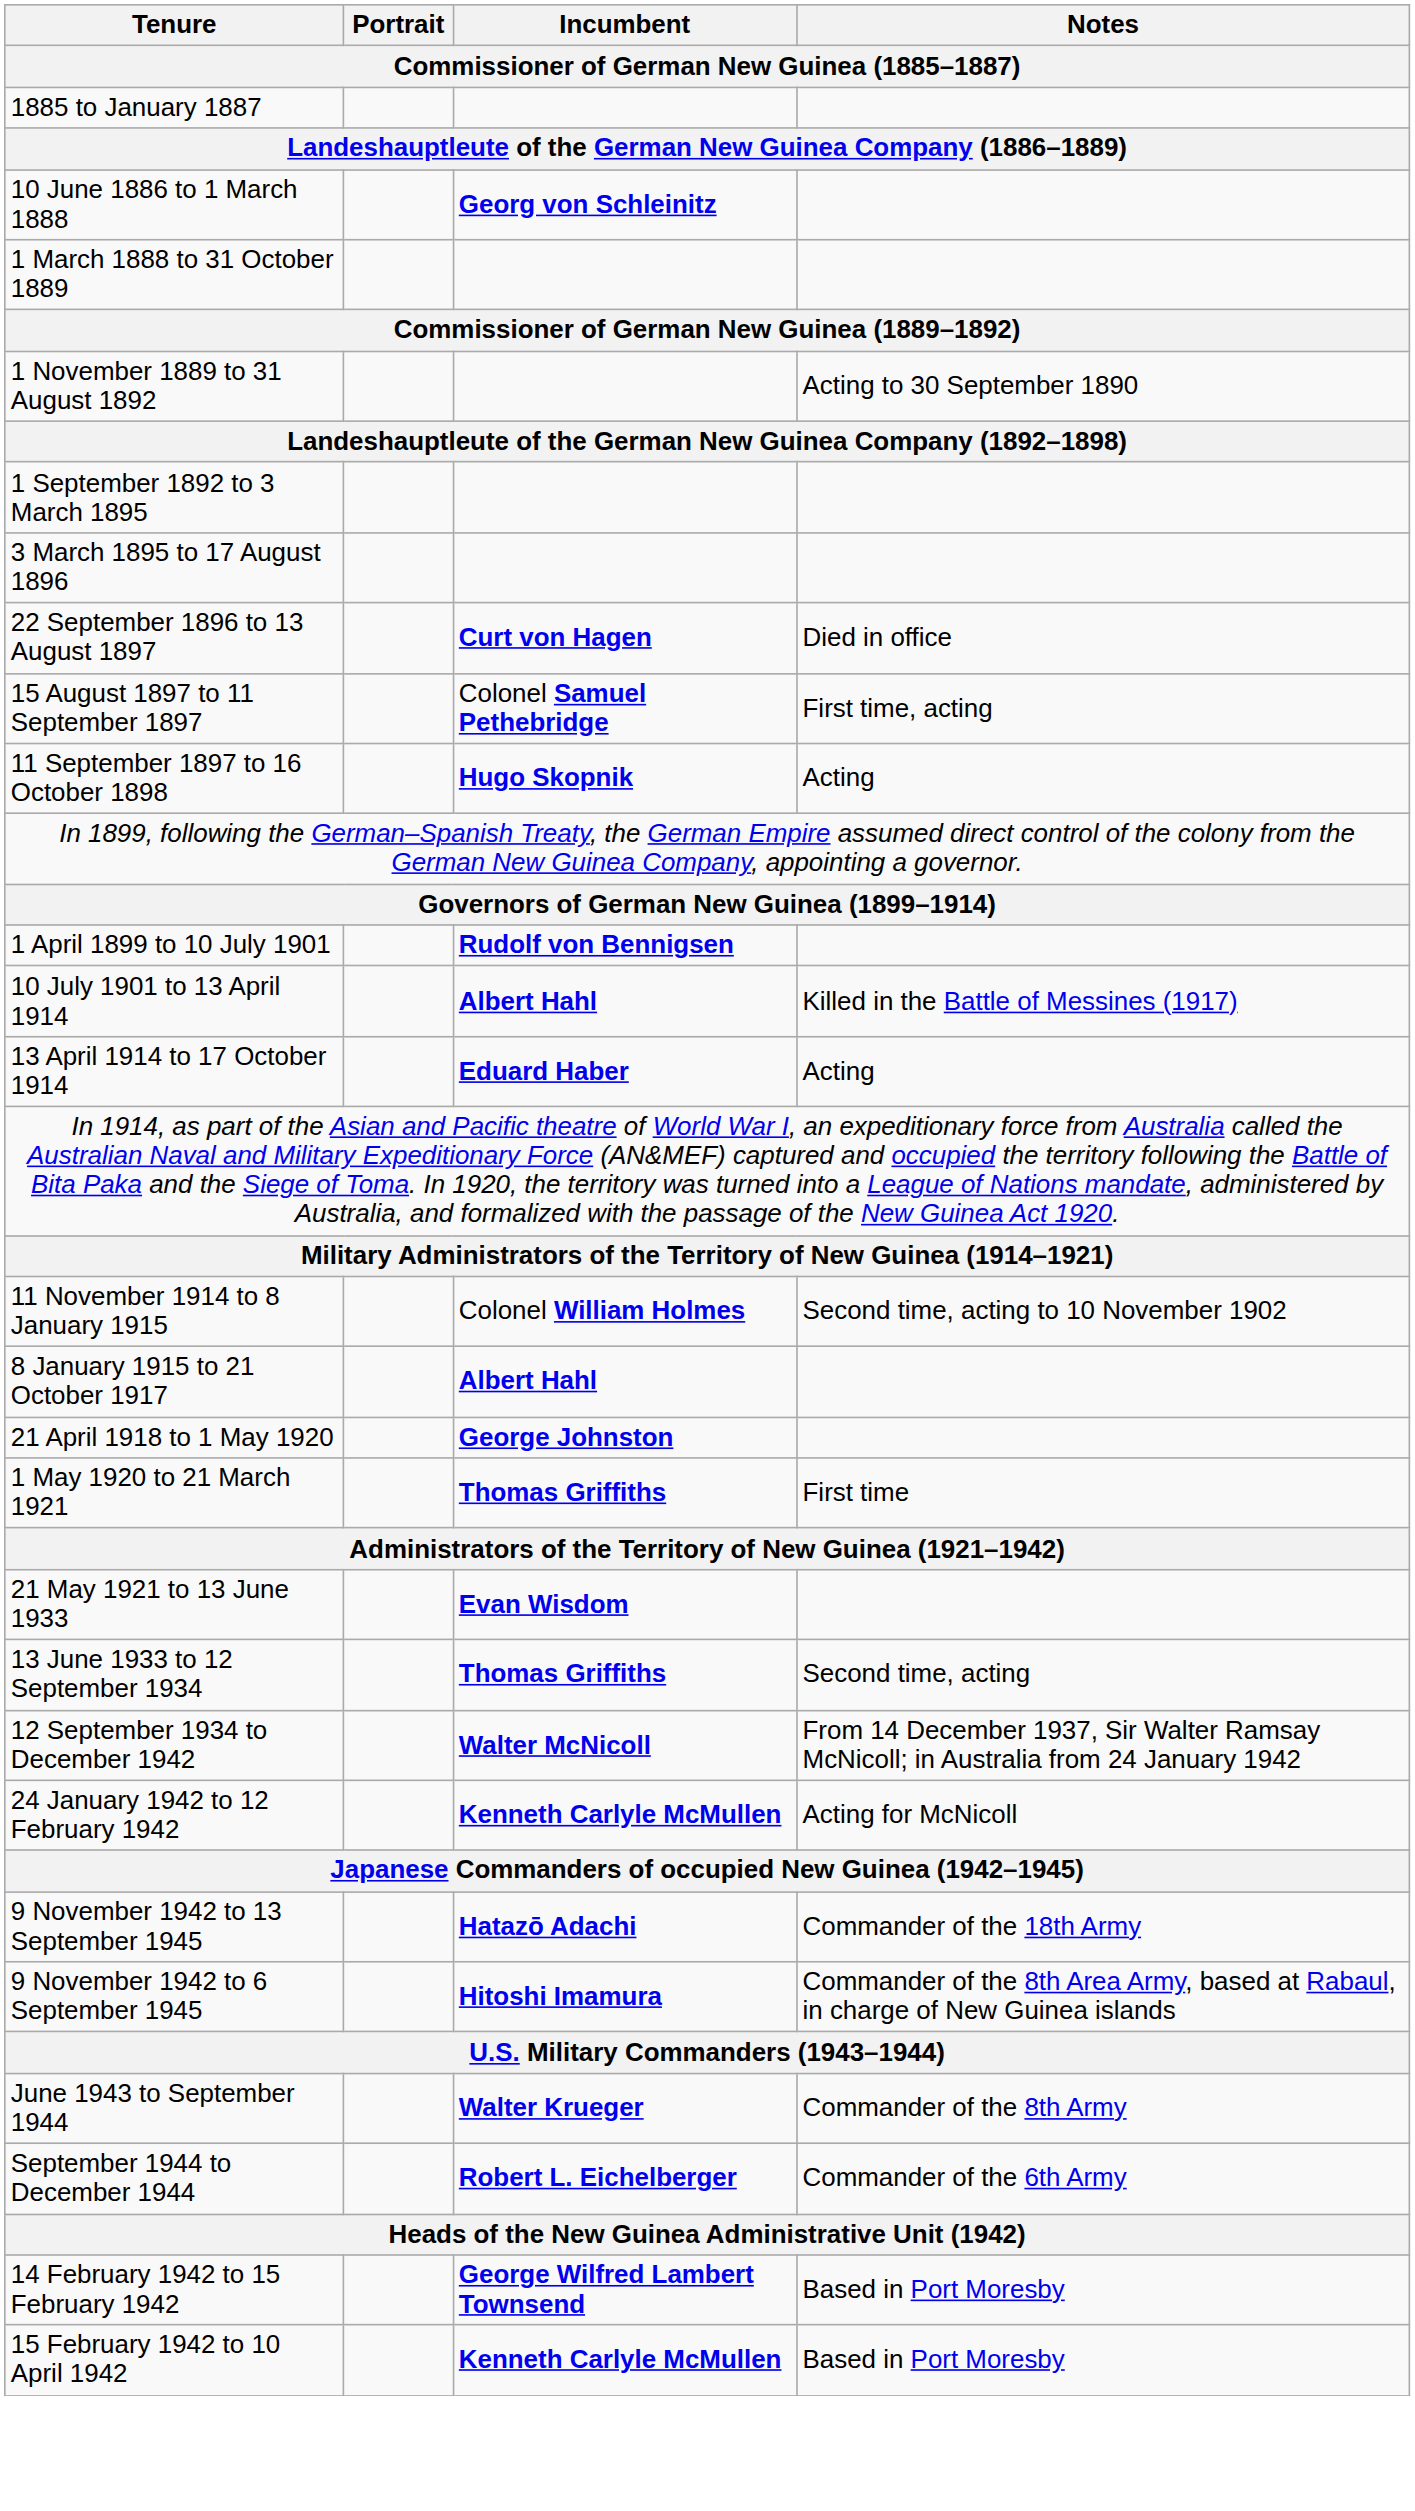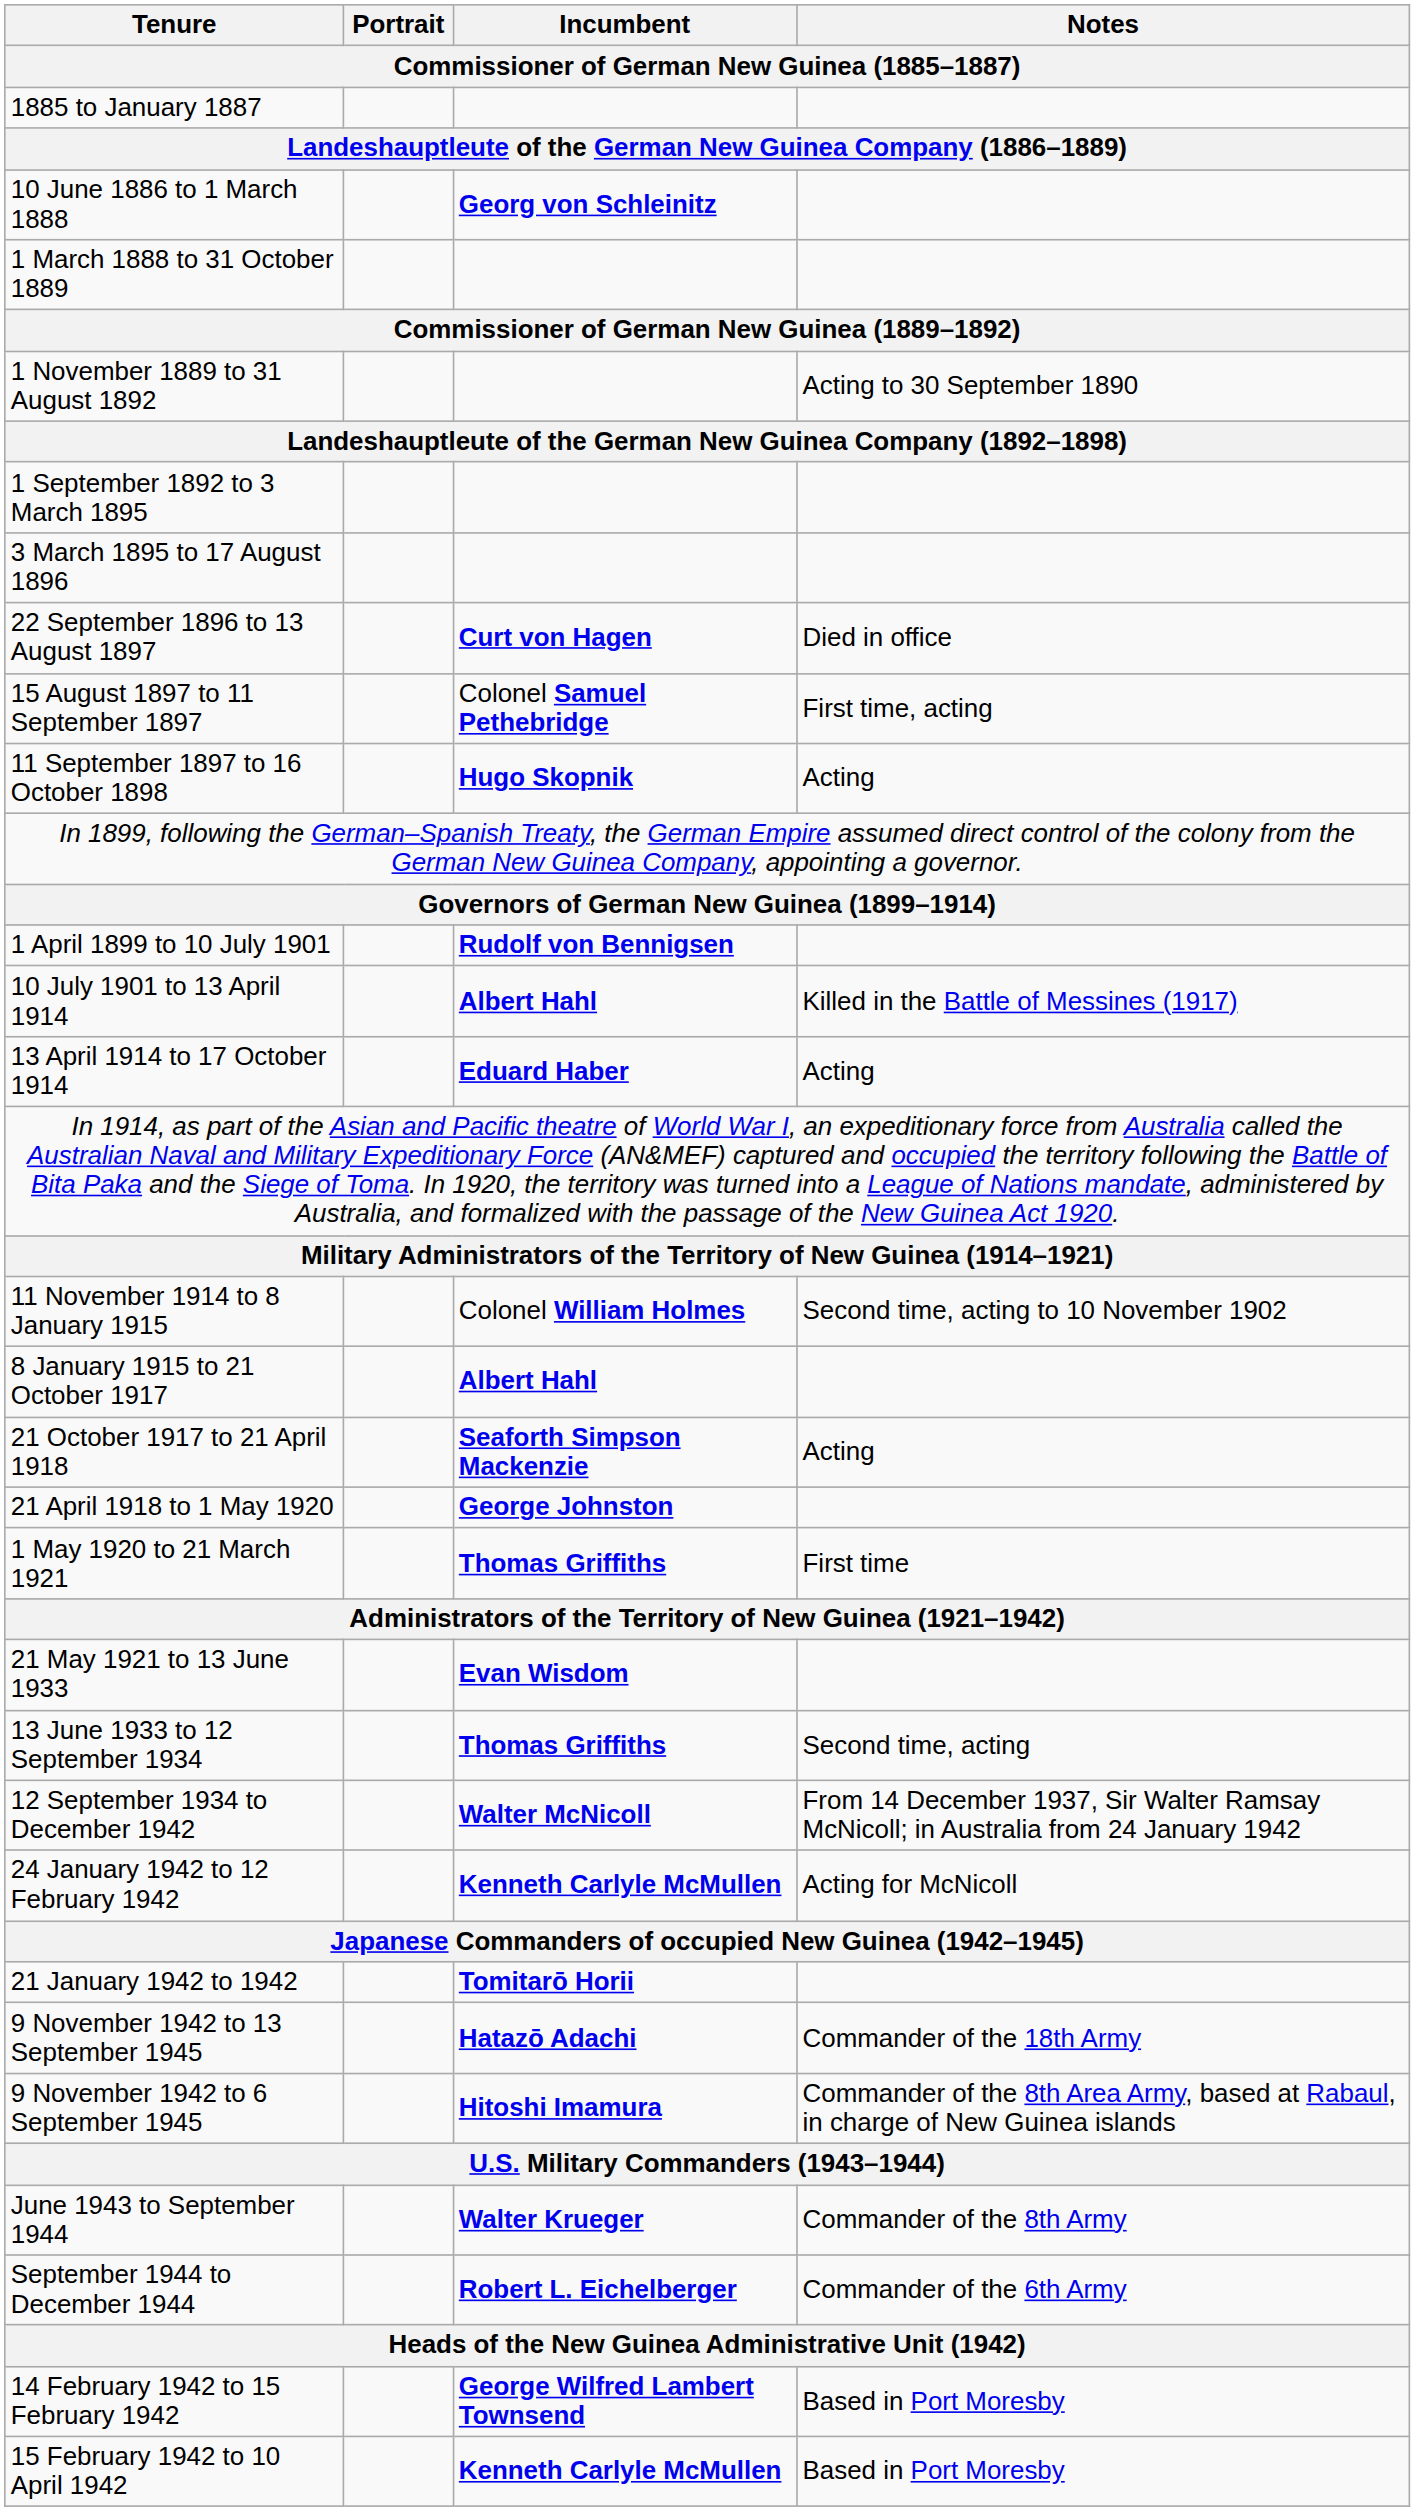 <table class="wikitable">
 <tr>
 <th>Tenure</th>
 <th width=60px>Portrait</th>
 <th>Incumbent</th>
 <th>Notes</th>
 </tr>
 <tr align=center>
 <th colspan="4">Commissioner of German New Guinea (1885–1887)</th>
 </tr>
 <tr>
 <td>1885 to January 1887</td>
 <td></td>
 <td><strong></strong></td>
 <td></td>
 </tr>
 <tr align=center>
 <th colspan="4"><a href='#'>Landeshauptleute</a> of the <a href='#'>German New Guinea Company</a> (1886–1889)</th>
 </tr>
 <tr>
 <td>10 June 1886 to 1 March 1888</td>
 <td></td>
 <td><strong><a href='#'>Georg von Schleinitz</a></strong></td>
 <td></td>
 </tr>
 <tr>
 <td>1 March 1888 to 31 October 1889</td>
 <td></td>
 <td><strong></strong></td>
 <td></td>
 </tr>
 <tr align=center>
 <th colspan="4">Commissioner of German New Guinea (1889–1892)</th>
 </tr>
 <tr>
 <td>1 November 1889 to 31 August 1892</td>
 <td></td>
 <td><strong></strong></td>
 <td>Acting to 30 September 1890</td>
 </tr>
 <tr align=center>
 <th colspan="4">Landeshauptleute of the German New Guinea Company (1892–1898)</th>
 </tr>
 <tr>
 <td>1 September 1892 to 3 March 1895</td>
 <td></td>
 <td><strong></strong></td>
 <td></td>
 </tr>
 <tr>
 <td>3 March 1895 to 17 August 1896</td>
 <td></td>
 <td><strong></strong></td>
 <td></td>
 </tr>
 <tr>
 <td>22 September 1896 to 13 August 1897</td>
 <td></td>
 <td><strong><a href='#'>Curt von Hagen</a></strong></td>
 <td>Died in office</td>
 </tr>
 <tr>
 <td>15 August 1897 to 11 September 1897</td>
 <td></td>
 <td>Colonel <strong><a href='#'>Samuel Pethebridge</a></strong></td>
 <td>First time, acting</td>
 </tr>
 <tr>
 <td>11 September 1897 to 16 October 1898</td>
 <td></td>
 <td><strong><a href='#'>Hugo Skopnik</a></strong></td>
 <td>Acting</td>
 </tr>
 <tr align=center>
 <td colspan="4"><em>In 1899, following the <a href='#'>German–Spanish Treaty</a>, the <a href='#'>German Empire</a> assumed direct control of the colony from the <a href='#'>German New Guinea Company</a>, appointing a governor.</em></td>
 </tr>
 <tr align=center>
 <th colspan="4">Governors of German New Guinea (1899–1914)</th>
 </tr>
 <tr>
 <td>1 April 1899 to 10 July 1901</td>
 <td></td>
 <td><strong><a href='#'>Rudolf von Bennigsen</a></strong></td>
 <td></td>
 </tr>
 <tr>
 <td>10 July 1901 to 13 April 1914</td>
 <td></td>
 <td><strong><a href='#'>Albert Hahl</a></strong></td>
 <td>Killed in the <a href='#'>Battle of Messines (1917)</a></td>
 </tr>
 <tr>
 <td>13 April 1914 to 17 October 1914</td>
 <td></td>
 <td><strong><a href='#'>Eduard Haber</a></strong></td>
 <td>Acting</td>
 </tr>
 <tr align=center>
 <td colspan="4"><em>In 1914, as part of the <a href='#'>Asian and Pacific theatre</a> of <a href='#'>World War I</a>, an expeditionary force from <a href='#'>Australia</a> called the <a href='#'>Australian Naval and Military Expeditionary Force</a> (AN&MEF) captured and <a href='#'>occupied</a> the territory following the <a href='#'>Battle of Bita Paka</a> and the <a href='#'>Siege of Toma</a>. In 1920, the territory was turned into a <a href='#'>League of Nations mandate</a>, administered by Australia, and formalized with the passage of the <a href='#'>New Guinea Act 1920</a>.</em></td>
 </tr>
 <tr align=center>
 <th colspan="4">Military Administrators of the Territory of New Guinea (1914–1921)</th>
 </tr>
 <tr>
 <td>11 November 1914 to 8 January 1915</td>
 <td></td>
 <td>Colonel <strong><a href='#'>William Holmes</a></strong></td>
 <td>Second time, acting to 10 November 1902</td>
 </tr>
 <tr>
 <td>8 January 1915 to 21 October 1917</td>
 <td></td>
 <td><strong><a href='#'>Albert Hahl</a></strong></td>
 <td></td>
 </tr>
 <tr>
+<td>21 October 1917 to 21 April 1918</td>
+<td></td>
+<td><strong><a href='#'>Seaforth Simpson Mackenzie</a></strong></td>
+<td>Acting</td>
+</tr>
+<tr>
 <td>21 April 1918 to 1 May 1920</td>
 <td></td>
 <td><strong><a href='#'>George Johnston</a></strong></td>
 <td></td>
 </tr>
 <tr>
 <td>1 May 1920 to 21 March 1921</td>
 <td></td>
 <td><strong><a href='#'>Thomas Griffiths</a></strong></td>
 <td>First time</td>
 </tr>
 <tr align=center>
 <th colspan="4">Administrators of the Territory of New Guinea (1921–1942)</th>
 </tr>
 <tr>
 <td>21 May 1921 to 13 June 1933</td>
 <td></td>
 <td><strong><a href='#'>Evan Wisdom</a></strong></td>
 <td></td>
 </tr>
 <tr>
 <td>13 June 1933 to 12 September 1934</td>
 <td></td>
 <td><strong><a href='#'>Thomas Griffiths</a></strong></td>
 <td>Second time, acting</td>
 </tr>
 <tr>
 <td>12 September 1934 to December 1942</td>
 <td></td>
 <td><strong><a href='#'>Walter McNicoll</a></strong></td>
 <td>From 14 December 1937, Sir Walter Ramsay McNicoll; in Australia from 24 January 1942</td>
 </tr>
 <tr>
 <td>24 January 1942 to 12 February 1942</td>
 <td></td>
 <td><strong><a href='#'>Kenneth Carlyle McMullen</a></strong></td>
 <td>Acting for McNicoll</td>
 </tr>
 <tr align=center>
 <th colspan="4"><a href='#'>Japanese</a> Commanders of occupied New Guinea (1942–1945)</th>
+</tr>
+<tr>
+<td>21 January 1942 to 1942</td>
+<td></td>
+<td><strong><a href='#'>Tomitarō Horii</a></strong></td>
+<td></td>
 </tr>
 <tr>
 <td>9 November 1942 to 13 September 1945</td>
 <td></td>
 <td><strong><a href='#'>Hatazō Adachi</a></strong></td>
 <td>Commander of the <a href='#'>18th Army</a></td>
 </tr>
 <tr>
 <td>9 November 1942 to 6 September 1945</td>
 <td></td>
 <td><strong><a href='#'>Hitoshi Imamura</a></strong></td>
 <td>Commander of the <a href='#'>8th Area Army</a>, based at <a href='#'>Rabaul</a>, in charge of New Guinea islands</td>
 </tr>
 <tr align=center>
 <th colspan="4"><a href='#'>U.S.</a> Military Commanders (1943–1944)</th>
 </tr>
 <tr>
 <td>June 1943 to September 1944</td>
 <td></td>
 <td><strong><a href='#'>Walter Krueger</a></strong></td>
 <td>Commander of the <a href='#'>8th Army</a></td>
 </tr>
 <tr>
 <td>September 1944 to December 1944</td>
 <td></td>
 <td><strong><a href='#'>Robert L. Eichelberger</a></strong></td>
 <td>Commander of the <a href='#'>6th Army</a></td>
 </tr>
 <tr align=center>
 <th colspan="4">Heads of the New Guinea Administrative Unit (1942)</th>
 </tr>
 <tr>
 <td>14 February 1942 to 15 February 1942</td>
 <td></td>
 <td><strong><a href='#'>George Wilfred Lambert Townsend</a></strong></td>
 <td>Based in <a href='#'>Port Moresby</a></td>
 </tr>
 <tr>
 <td>15 February 1942 to 10 April 1942</td>
 <td></td>
 <td><strong><a href='#'>Kenneth Carlyle McMullen</a></strong></td>
 <td>Based in <a href='#'>Port Moresby</a></td>
 </tr>
 </table>
